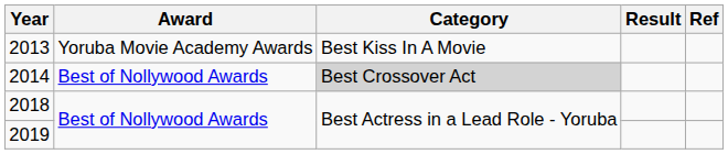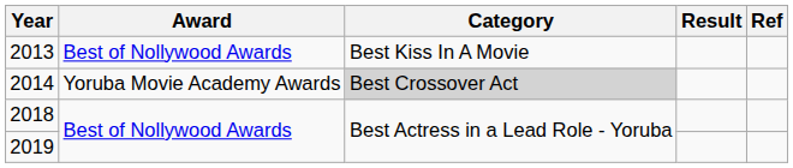 <table class="wikitable sortable">
 <tr>
 <th>Year</th>
 <th>Award</th>
 <th>Category</th>
 <th>Result</th>
 <th>Ref</th>
 </tr>
 <tr>
 <td>2013</td>
-<td>Yoruba Movie Academy Awards</td>
+<td><a href='#'>Best of Nollywood Awards</a></td>
 <td>Best Kiss In A Movie</td>
 <td></td>
 <td></td>
 </tr>
 <tr>
 <td>2014</td>
-<td><a href='#'>Best of Nollywood Awards</a></td>
+<td>Yoruba Movie Academy Awards</td>
 <td style="background: lightgrey;">Best Crossover Act</td>
 <td></td>
 <td></td>
 </tr>
 <tr>
 <td>2018</td>
 <td rowspan="2"><a href='#'>Best of Nollywood Awards</a></td>
 <td rowspan="2">Best Actress in a Lead Role - Yoruba</td>
 <td></td>
 <td></td>
 </tr>
 <tr>
 <td>2019</td>
 <td></td>
 <td></td>
 </tr>
 </table>
